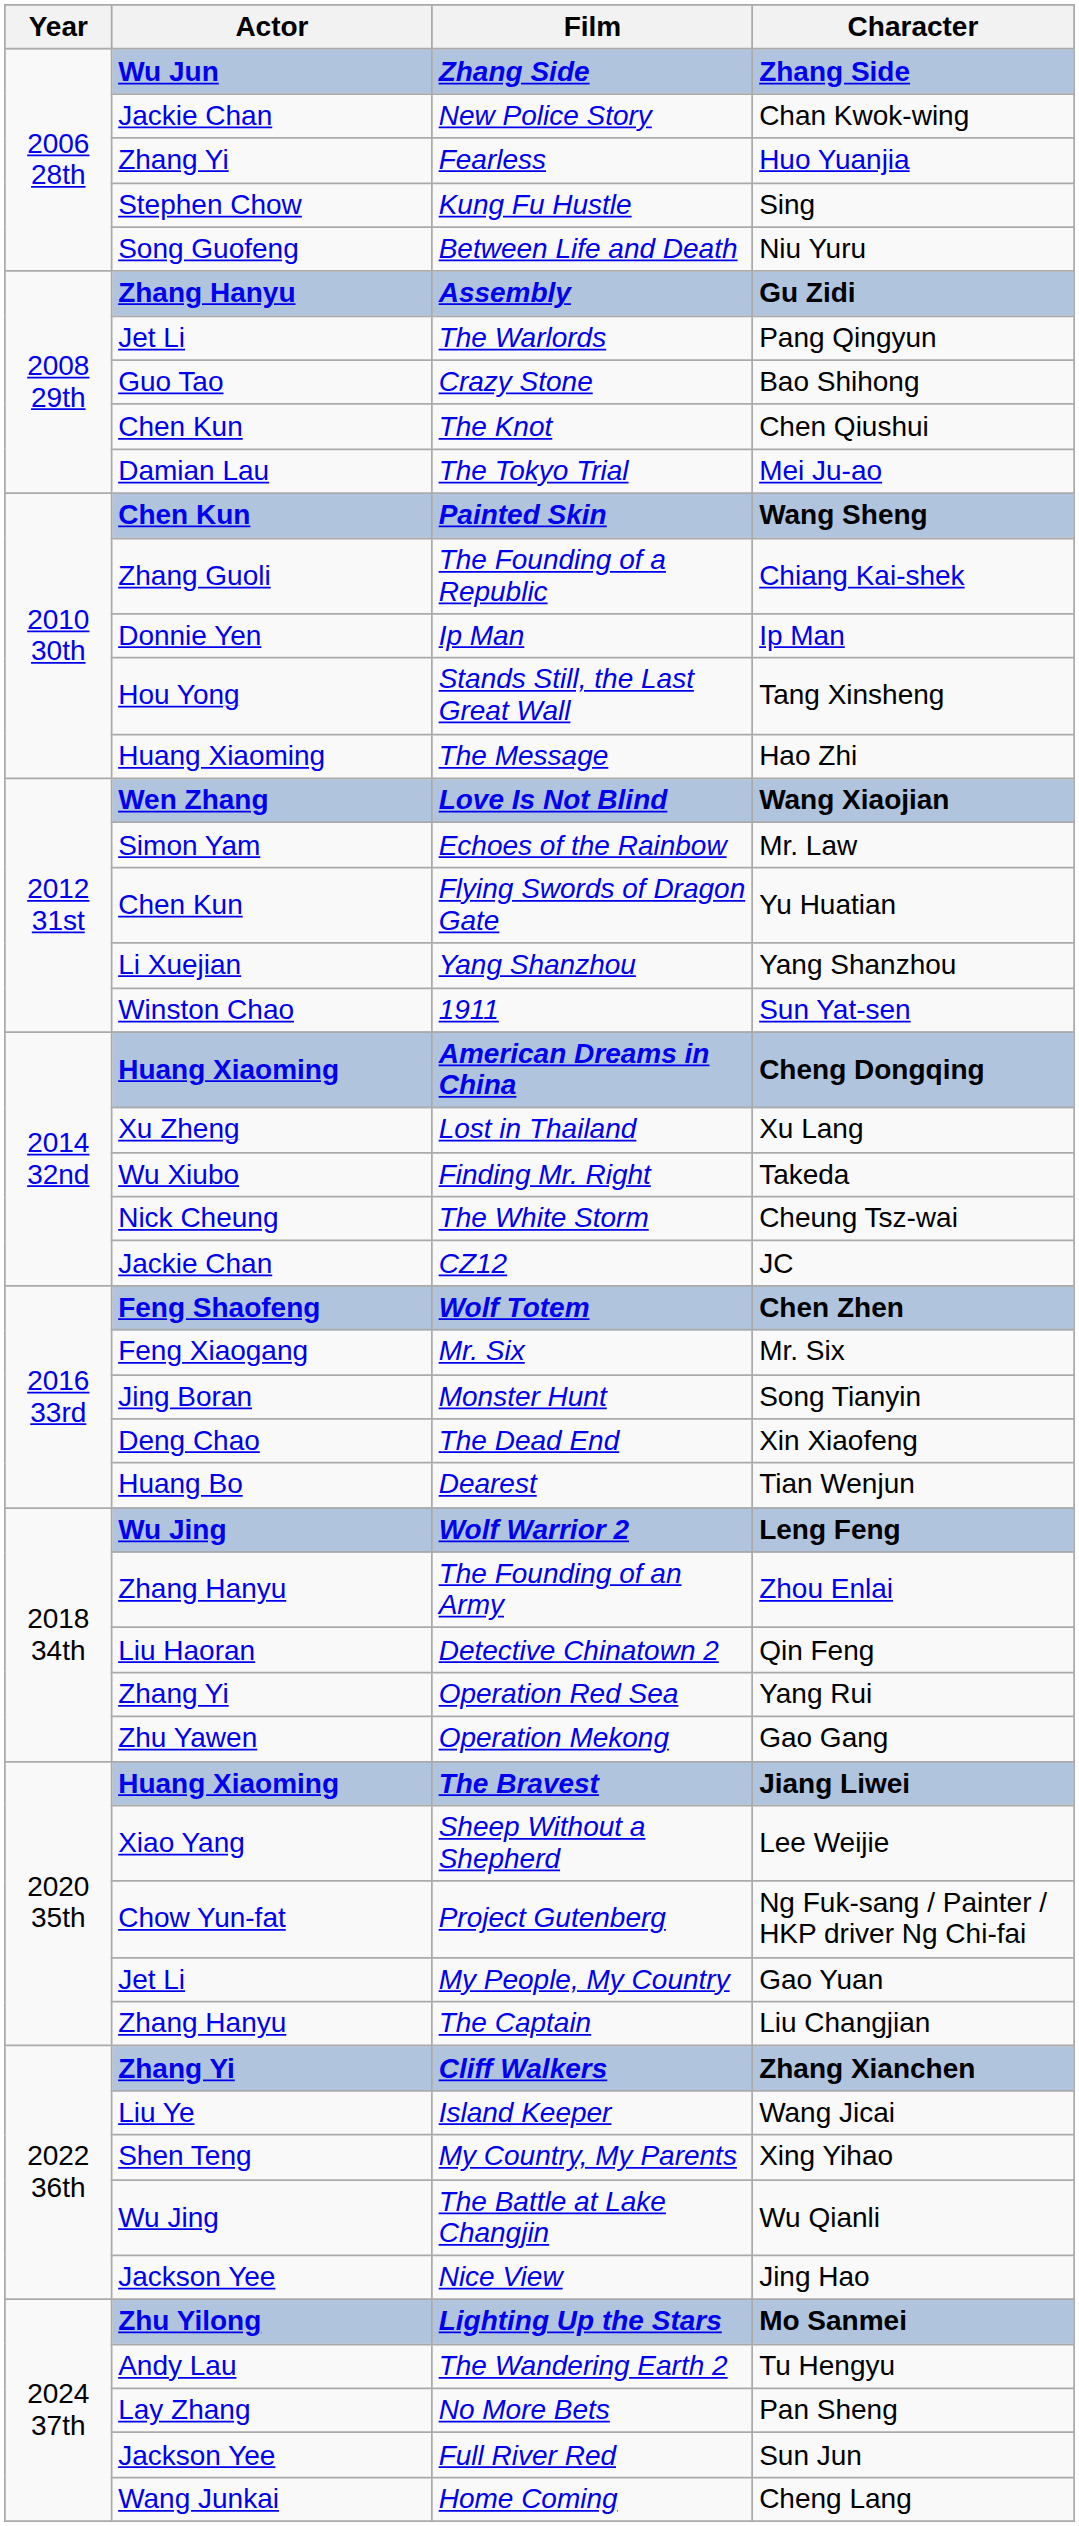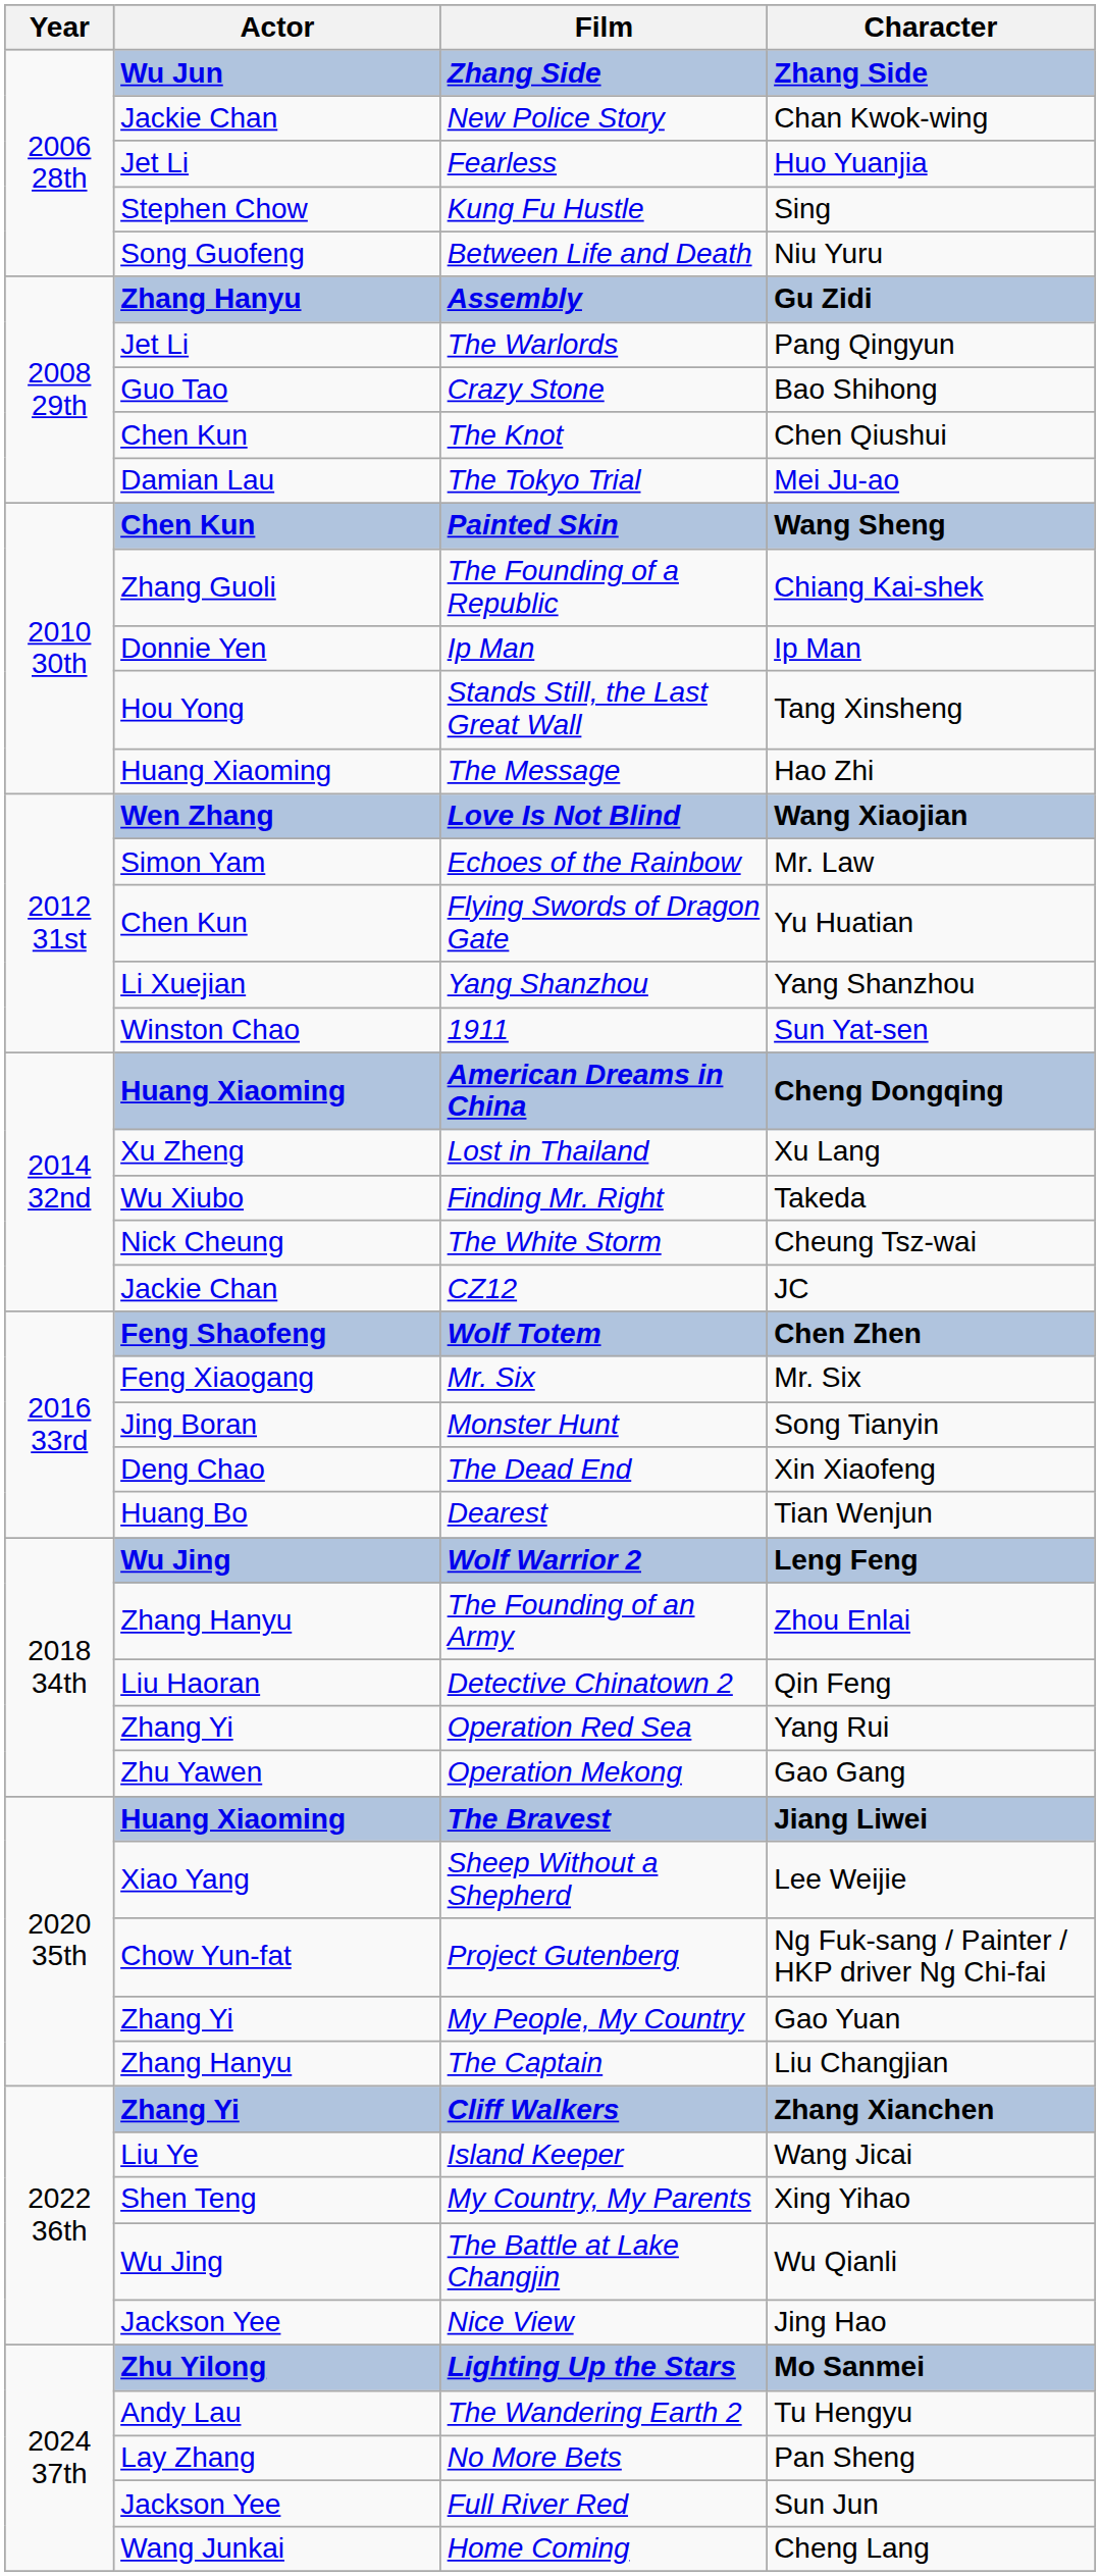 <table class="wikitable" style="width:98%;">
 <tr style="background:#bebebe;">
 <th style="width:10%;">Year</th>
 <th style="width:30%;">Actor</th>
 <th style="width:30%;">Film</th>
 <th style="width:30%;">Character</th>
 </tr>
 <tr>
 <td rowspan="5" style="text-align:center"><a href='#'>2006</a><br><a href='#'>28th</a></td>
 <td style="background:#B0C4DE;"><strong><a href='#'>Wu Jun</a></strong></td>
 <td style="background:#B0C4DE;"><strong><em><a href='#'>Zhang Side</a></em></strong></td>
 <td style="background:#B0C4DE;"><strong><a href='#'>Zhang Side</a></strong></td>
 </tr>
 <tr>
 <td><a href='#'>Jackie Chan</a></td>
 <td><em><a href='#'>New Police Story</a></em></td>
 <td>Chan Kwok-wing</td>
 </tr>
 <tr>
-<td><a href='#'>Zhang Yi</a></td>
+<td><a href='#'>Jet Li</a></td>
 <td><em><a href='#'>Fearless</a></em></td>
 <td><a href='#'>Huo Yuanjia</a></td>
 </tr>
 <tr>
 <td><a href='#'>Stephen Chow</a></td>
 <td><em><a href='#'>Kung Fu Hustle</a></em></td>
 <td>Sing</td>
 </tr>
 <tr>
 <td><a href='#'>Song Guofeng</a></td>
 <td><em><a href='#'>Between Life and Death</a></em></td>
 <td>Niu Yuru</td>
 </tr>
 <tr>
 <td rowspan="5" style="text-align:center"><a href='#'>2008</a><br><a href='#'>29th</a></td>
 <td style="background:#B0C4DE;"><strong><a href='#'>Zhang Hanyu</a></strong></td>
 <td style="background:#B0C4DE;"><strong><em><a href='#'>Assembly</a></em></strong></td>
 <td style="background:#B0C4DE;"><strong>Gu Zidi</strong></td>
 </tr>
 <tr>
 <td><a href='#'>Jet Li</a></td>
 <td><em><a href='#'>The Warlords</a></em></td>
 <td>Pang Qingyun</td>
 </tr>
 <tr>
 <td><a href='#'>Guo Tao</a></td>
 <td><em><a href='#'>Crazy Stone</a></em></td>
 <td>Bao Shihong</td>
 </tr>
 <tr>
 <td><a href='#'>Chen Kun</a></td>
 <td><em><a href='#'>The Knot</a></em></td>
 <td>Chen Qiushui</td>
 </tr>
 <tr>
 <td><a href='#'>Damian Lau</a></td>
 <td><em><a href='#'>The Tokyo Trial</a></em></td>
 <td><a href='#'>Mei Ju-ao</a></td>
 </tr>
 <tr>
 <td rowspan="5" style="text-align:center"><a href='#'>2010</a><br><a href='#'>30th</a></td>
 <td style="background:#B0C4DE;"><strong><a href='#'>Chen Kun</a></strong></td>
 <td style="background:#B0C4DE;"><strong><em><a href='#'>Painted Skin</a></em></strong></td>
 <td style="background:#B0C4DE;"><strong>Wang Sheng</strong></td>
 </tr>
 <tr>
 <td><a href='#'>Zhang Guoli</a></td>
 <td><em><a href='#'>The Founding of a Republic</a></em></td>
 <td><a href='#'>Chiang Kai-shek</a></td>
 </tr>
 <tr>
 <td><a href='#'>Donnie Yen</a></td>
 <td><em><a href='#'>Ip Man</a></em></td>
 <td><a href='#'>Ip Man</a></td>
 </tr>
 <tr>
 <td><a href='#'>Hou Yong</a></td>
 <td><em><a href='#'>Stands Still, the Last Great Wall</a></em></td>
 <td>Tang Xinsheng</td>
 </tr>
 <tr>
 <td><a href='#'>Huang Xiaoming</a></td>
 <td><em><a href='#'>The Message</a></em></td>
 <td>Hao Zhi</td>
 </tr>
 <tr>
 <td rowspan="5" style="text-align:center"><a href='#'>2012</a><br><a href='#'>31st</a></td>
 <td style="background:#B0C4DE;"><strong><a href='#'>Wen Zhang</a></strong></td>
 <td style="background:#B0C4DE;"><strong><em><a href='#'>Love Is Not Blind</a></em></strong></td>
 <td style="background:#B0C4DE;"><strong>Wang Xiaojian</strong></td>
 </tr>
 <tr>
 <td><a href='#'>Simon Yam</a></td>
 <td><em><a href='#'>Echoes of the Rainbow</a></em></td>
 <td>Mr. Law</td>
 </tr>
 <tr>
 <td><a href='#'>Chen Kun</a></td>
 <td><em><a href='#'>Flying Swords of Dragon Gate</a></em></td>
 <td>Yu Huatian</td>
 </tr>
 <tr>
 <td><a href='#'>Li Xuejian</a></td>
 <td><em><a href='#'>Yang Shanzhou</a></em></td>
 <td>Yang Shanzhou</td>
 </tr>
 <tr>
 <td><a href='#'>Winston Chao</a></td>
 <td><em><a href='#'>1911</a></em></td>
 <td><a href='#'>Sun Yat-sen</a></td>
 </tr>
 <tr>
 <td rowspan="5" style="text-align:center"><a href='#'>2014</a><br><a href='#'>32nd</a></td>
 <td style="background:#B0C4DE;"><strong><a href='#'>Huang Xiaoming</a></strong></td>
 <td style="background:#B0C4DE;"><strong><em><a href='#'>American Dreams in China</a></em></strong></td>
 <td style="background:#B0C4DE;"><strong>Cheng Dongqing</strong></td>
 </tr>
 <tr>
 <td><a href='#'>Xu Zheng</a></td>
 <td><em><a href='#'>Lost in Thailand</a></em></td>
 <td>Xu Lang</td>
 </tr>
 <tr>
 <td><a href='#'>Wu Xiubo</a></td>
 <td><em><a href='#'>Finding Mr. Right</a></em></td>
 <td>Takeda</td>
 </tr>
 <tr>
 <td><a href='#'>Nick Cheung</a></td>
 <td><em><a href='#'>The White Storm</a></em></td>
 <td>Cheung Tsz-wai</td>
 </tr>
 <tr>
 <td><a href='#'>Jackie Chan</a></td>
 <td><em><a href='#'>CZ12</a></em></td>
 <td>JC</td>
 </tr>
 <tr>
 <td rowspan="5" style="text-align:center"><a href='#'>2016</a><br><a href='#'>33rd</a></td>
 <td style="background:#B0C4DE;"><strong><a href='#'>Feng Shaofeng</a></strong></td>
 <td style="background:#B0C4DE;"><strong><em><a href='#'>Wolf Totem</a></em></strong></td>
 <td style="background:#B0C4DE;"><strong>Chen Zhen</strong></td>
 </tr>
 <tr>
 <td><a href='#'>Feng Xiaogang</a></td>
 <td><em><a href='#'>Mr. Six</a></em></td>
 <td>Mr. Six</td>
 </tr>
 <tr>
 <td><a href='#'>Jing Boran</a></td>
 <td><em><a href='#'>Monster Hunt</a></em></td>
 <td>Song Tianyin</td>
 </tr>
 <tr>
 <td><a href='#'>Deng Chao</a></td>
 <td><em><a href='#'>The Dead End</a></em></td>
 <td>Xin Xiaofeng</td>
 </tr>
 <tr>
 <td><a href='#'>Huang Bo</a></td>
 <td><em><a href='#'>Dearest</a></em></td>
 <td>Tian Wenjun</td>
 </tr>
 <tr>
 <td rowspan="5" style="text-align:center">2018<br>34th</td>
 <td style="background:#B0C4DE;"><strong><a href='#'>Wu Jing</a></strong></td>
 <td style="background:#B0C4DE;"><strong><em><a href='#'>Wolf Warrior 2</a></em></strong></td>
 <td style="background:#B0C4DE;"><strong>Leng Feng</strong></td>
 </tr>
 <tr>
 <td><a href='#'>Zhang Hanyu</a></td>
 <td><em><a href='#'>The Founding of an Army</a></em></td>
 <td><a href='#'>Zhou Enlai</a></td>
 </tr>
 <tr>
 <td><a href='#'>Liu Haoran</a></td>
 <td><em><a href='#'>Detective Chinatown 2</a></em></td>
 <td>Qin Feng</td>
 </tr>
 <tr>
 <td><a href='#'>Zhang Yi</a></td>
 <td><em><a href='#'>Operation Red Sea</a></em></td>
 <td>Yang Rui</td>
 </tr>
 <tr>
 <td><a href='#'>Zhu Yawen</a></td>
 <td><em><a href='#'>Operation Mekong</a></em></td>
 <td>Gao Gang</td>
 </tr>
 <tr>
 <td rowspan="5" style="text-align:center">2020<br>35th</td>
 <td style="background:#B0C4DE;"><strong><a href='#'>Huang Xiaoming</a></strong></td>
 <td style="background:#B0C4DE;"><strong><em><a href='#'>The Bravest</a></em></strong></td>
 <td style="background:#B0C4DE;"><strong>Jiang Liwei	</strong></td>
 </tr>
 <tr>
 <td><a href='#'>Xiao Yang</a></td>
 <td><em><a href='#'>Sheep Without a Shepherd</a></em></td>
 <td>Lee Weijie</td>
 </tr>
 <tr>
 <td><a href='#'>Chow Yun-fat</a></td>
 <td><em><a href='#'>Project Gutenberg</a></em></td>
 <td>Ng Fuk-sang  / Painter / HKP driver Ng Chi-fai</td>
 </tr>
 <tr>
-<td><a href='#'>Jet Li</a></td>
+<td><a href='#'>Zhang Yi</a></td>
 <td><em><a href='#'>My People, My Country</a></em></td>
 <td>Gao Yuan</td>
 </tr>
 <tr>
 <td><a href='#'>Zhang Hanyu</a></td>
 <td><em><a href='#'>The Captain</a></em></td>
 <td>Liu Changjian</td>
 </tr>
 <tr>
 <td rowspan="5" style="text-align:center">2022<br>36th</td>
 <td style="background:#B0C4DE;"><strong><a href='#'>Zhang Yi</a></strong></td>
 <td style="background:#B0C4DE;"><strong><em><a href='#'>Cliff Walkers</a></em></strong></td>
 <td style="background:#B0C4DE;"><strong>Zhang Xianchen</strong></td>
 </tr>
 <tr>
 <td><a href='#'>Liu Ye</a></td>
 <td><em><a href='#'>Island Keeper</a></em></td>
 <td>Wang Jicai</td>
 </tr>
 <tr>
 <td><a href='#'>Shen Teng</a></td>
 <td><em><a href='#'>My Country, My Parents</a></em></td>
 <td>Xing Yihao</td>
 </tr>
 <tr>
 <td><a href='#'>Wu Jing</a></td>
 <td><em><a href='#'>The Battle at Lake Changjin</a></em></td>
 <td>Wu Qianli</td>
 </tr>
 <tr>
 <td><a href='#'>Jackson Yee</a></td>
 <td><em><a href='#'>Nice View</a></em></td>
 <td>Jing Hao</td>
 </tr>
 <tr>
 <td rowspan="5" style="text-align:center">2024<br>37th</td>
 <td style="background:#B0C4DE;"><strong><a href='#'>Zhu Yilong</a></strong></td>
 <td style="background:#B0C4DE;"><strong><em><a href='#'>Lighting Up the Stars</a></em></strong></td>
 <td style="background:#B0C4DE;"><strong>Mo Sanmei</strong></td>
 </tr>
 <tr>
 <td><a href='#'>Andy Lau</a></td>
 <td><em><a href='#'>The Wandering Earth 2</a></em></td>
 <td>Tu Hengyu</td>
 </tr>
 <tr>
 <td><a href='#'>Lay Zhang</a></td>
 <td><em><a href='#'>No More Bets</a></em></td>
 <td>Pan Sheng</td>
 </tr>
 <tr>
 <td><a href='#'>Jackson Yee</a></td>
 <td><em><a href='#'>Full River Red</a></em></td>
 <td>Sun Jun</td>
 </tr>
 <tr>
 <td><a href='#'>Wang Junkai</a></td>
 <td><em><a href='#'>Home Coming</a></em></td>
 <td>Cheng Lang</td>
 </tr>
 <tr>
 </tr>
 </table>
